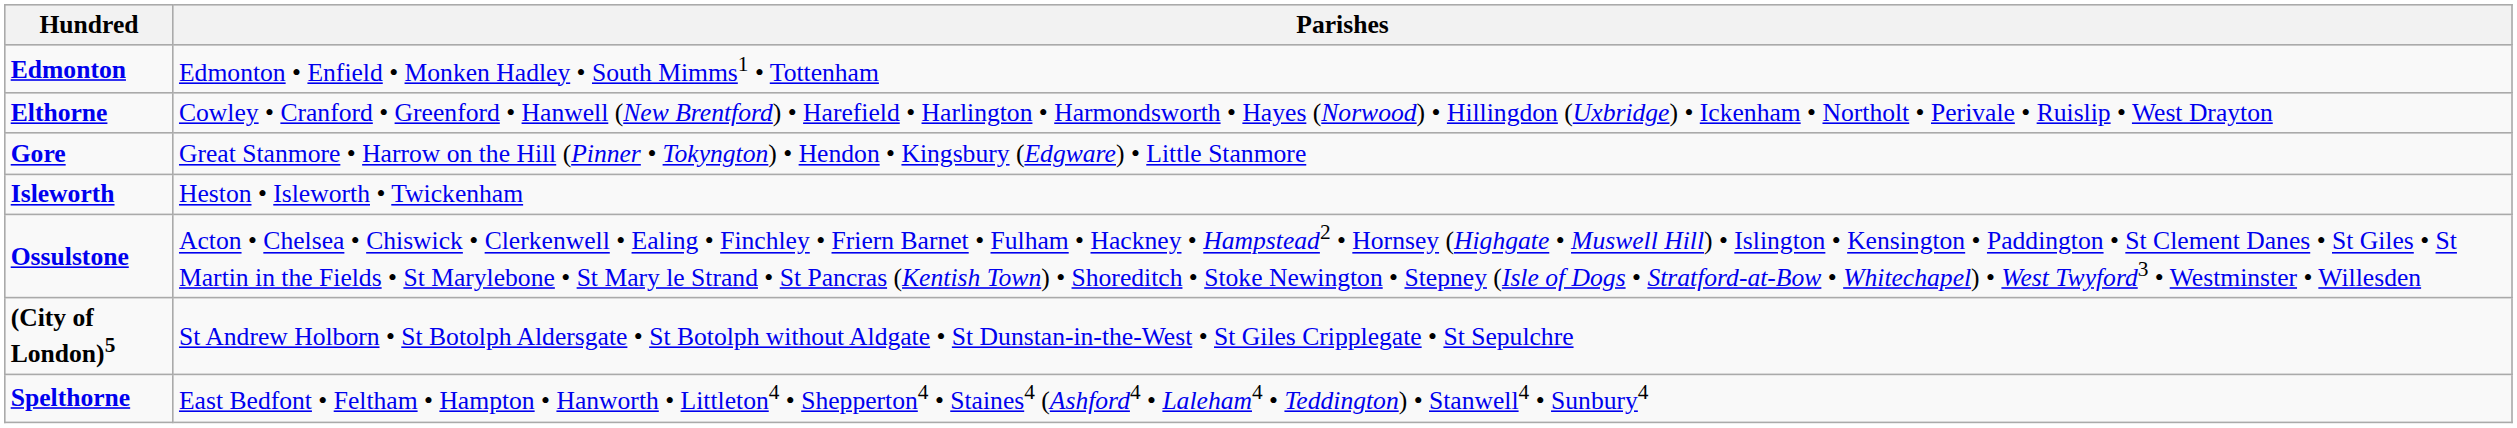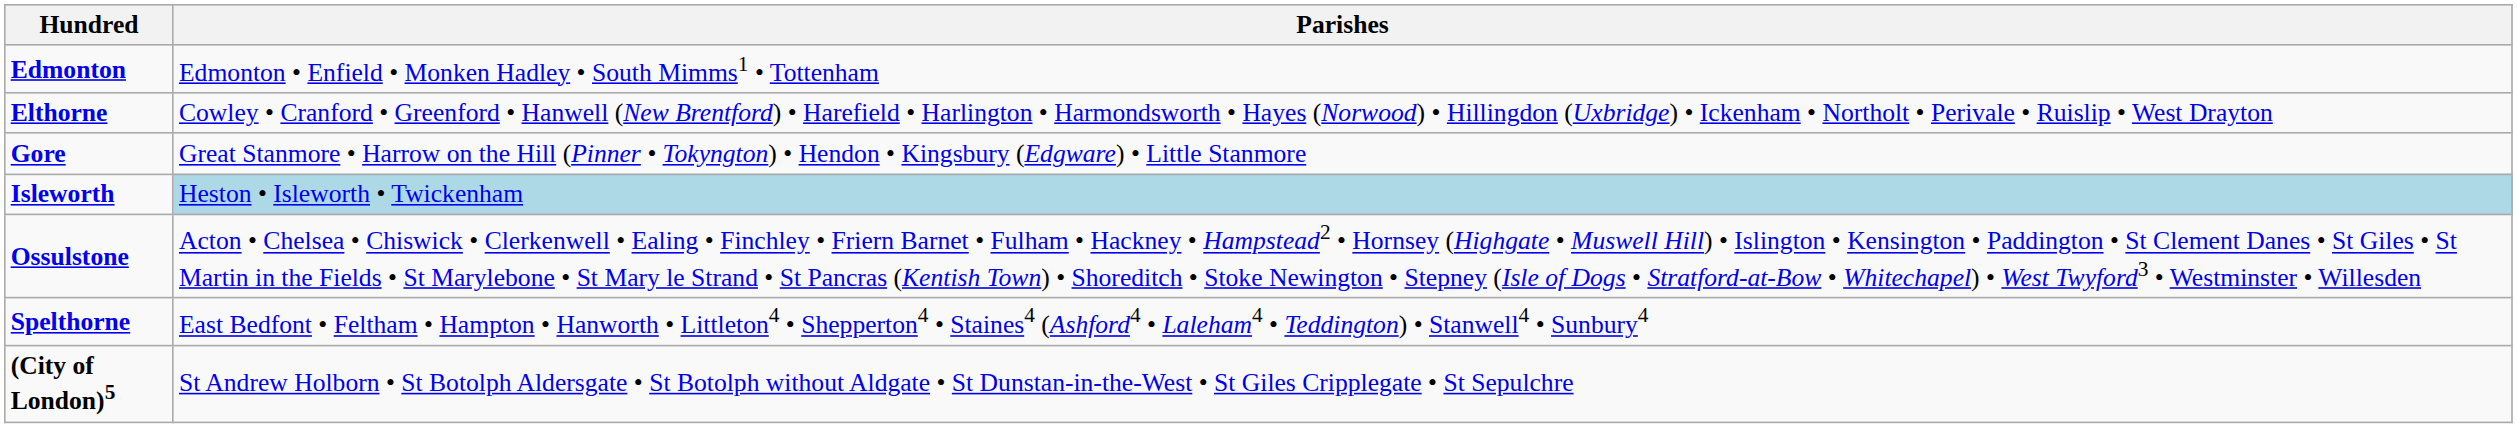 <table class="wikitable">
 <tr>
 <th>Hundred</th>
 <th>Parishes</th>
 </tr>
 <tr>
 <td><strong><a href='#'>Edmonton</a></strong></td>
 <td><a href='#'>Edmonton</a> • <a href='#'>Enfield</a> • <a href='#'>Monken Hadley</a> • <a href='#'>South Mimms</a><sup>1</sup> • <a href='#'>Tottenham</a></td>
 </tr>
 <tr>
 <td><strong><a href='#'>Elthorne</a></strong></td>
 <td><a href='#'>Cowley</a> • <a href='#'>Cranford</a> • <a href='#'>Greenford</a> • <a href='#'>Hanwell</a> (<em><a href='#'>New Brentford</a></em>) • <a href='#'>Harefield</a> • <a href='#'>Harlington</a> • <a href='#'>Harmondsworth</a> • <a href='#'>Hayes</a> (<a href='#'><em>Norwood</em></a>) • <a href='#'>Hillingdon</a> (<em><a href='#'>Uxbridge</a></em>) • <a href='#'>Ickenham</a> • <a href='#'>Northolt</a> • <a href='#'>Perivale</a> • <a href='#'>Ruislip</a> • <a href='#'>West Drayton</a></td>
 </tr>
 <tr>
 <td><strong><a href='#'>Gore</a></strong></td>
 <td><a href='#'>Great Stanmore</a> • <a href='#'>Harrow on the Hill</a> (<em><a href='#'>Pinner</a> • <a href='#'>Tokyngton</a></em>) • <a href='#'>Hendon</a> • <a href='#'>Kingsbury</a> (<em><a href='#'>Edgware</a></em>) • <a href='#'>Little Stanmore</a></td>
 </tr>
 <tr>
 <td><strong><a href='#'>Isleworth</a></strong></td>
-<td><a href='#'>Heston</a> • <a href='#'>Isleworth</a> • <a href='#'>Twickenham</a></td>
+<td style="background: lightblue;"><a href='#'>Heston</a> • <a href='#'>Isleworth</a> • <a href='#'>Twickenham</a></td>
 </tr>
 <tr>
 <td><strong><a href='#'>Ossulstone</a></strong></td>
 <td><a href='#'>Acton</a> • <a href='#'>Chelsea</a> • <a href='#'>Chiswick</a> • <a href='#'>Clerkenwell</a> • <a href='#'>Ealing</a> • <a href='#'>Finchley</a> • <a href='#'>Friern Barnet</a> • <a href='#'>Fulham</a> • <a href='#'>Hackney</a> • <em><a href='#'>Hampstead</a></em><sup>2</sup> • <a href='#'>Hornsey</a> (<em><a href='#'>Highgate</a></em> • <em><a href='#'>Muswell Hill</a></em>) • <a href='#'>Islington</a> • <a href='#'>Kensington</a> • <a href='#'>Paddington</a> • <a href='#'>St Clement Danes</a> • <a href='#'>St Giles</a> • <a href='#'>St Martin in the Fields</a> • <a href='#'>St Marylebone</a> • <a href='#'>St Mary le Strand</a> • <a href='#'>St Pancras</a> (<em><a href='#'>Kentish Town</a></em>) • <a href='#'>Shoreditch</a> • <a href='#'>Stoke Newington</a> • <a href='#'>Stepney</a> (<em><a href='#'>Isle of Dogs</a></em> • <a href='#'><em>Stratford-at-Bow</em></a> • <em><a href='#'>Whitechapel</a></em>) • <em><a href='#'>West Twyford</a></em><sup>3</sup> • <a href='#'>Westminster</a> • <a href='#'>Willesden</a></td>
 </tr>
 <tr>
+<td><strong><a href='#'>Spelthorne</a></strong></td>
+<td><a href='#'>East Bedfont</a> • <a href='#'>Feltham</a> • <a href='#'>Hampton</a> • <a href='#'>Hanworth</a> • <a href='#'>Littleton</a><sup>4</sup> • <a href='#'>Shepperton</a><sup>4</sup> • <a href='#'>Staines</a><sup>4</sup> (<a href='#'><em>Ashford</em></a><sup>4</sup> • <em><a href='#'>Laleham</a></em><sup>4</sup> • <em><a href='#'>Teddington</a></em>) • <a href='#'>Stanwell</a><sup>4</sup> • <a href='#'>Sunbury</a><sup>4</sup></td>
+</tr>
+<tr>
 <td><strong>(City of London)<sup>5</sup></strong></td>
 <td><a href='#'>St Andrew Holborn</a> • <a href='#'>St Botolph Aldersgate</a> • <a href='#'>St Botolph without Aldgate</a> • <a href='#'>St Dunstan-in-the-West</a> • <a href='#'>St Giles Cripplegate</a> • <a href='#'>St Sepulchre</a></td>
 </tr>
-<tr>
-<td><strong><a href='#'>Spelthorne</a></strong></td>
-<td><a href='#'>East Bedfont</a> • <a href='#'>Feltham</a> • <a href='#'>Hampton</a> • <a href='#'>Hanworth</a> • <a href='#'>Littleton</a><sup>4</sup> • <a href='#'>Shepperton</a><sup>4</sup> • <a href='#'>Staines</a><sup>4</sup> (<a href='#'><em>Ashford</em></a><sup>4</sup> • <em><a href='#'>Laleham</a></em><sup>4</sup> • <em><a href='#'>Teddington</a></em>) • <a href='#'>Stanwell</a><sup>4</sup> • <a href='#'>Sunbury</a><sup>4</sup></td>
-</tr>
 </table>
